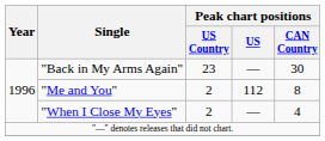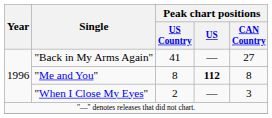 <table class="wikitable" style="text-align:center;">
 <tr>
 <th rowspan="2">Year</th>
 <th rowspan="2">Single</th>
 <th colspan="3">Peak chart positions</th>
 </tr>
 <tr style="font-size:smaller;">
 <th width="45"><a href='#'>US Country</a><br></th>
 <th width="45"><a href='#'>US</a><br></th>
 <th width="45"><a href='#'>CAN Country</a><br></th>
 </tr>
 <tr>
 <td rowspan="3">1996</td>
 <td align="left">"Back in My Arms Again"</td>
-<td>23</td>
+<td>41</td>
 <td>—</td>
-<td>30</td>
+<td>27</td>
 </tr>
 <tr>
 <td align="left">"<a href='#'>Me and You</a>"</td>
-<td>2</td>
-<td>112</td>
+<td>8</td>
+<td><strong>112</strong></td>
 <td>8</td>
 </tr>
 <tr>
 <td align="left">"<a href='#'>When I Close My Eyes</a>"</td>
 <td>2</td>
 <td>—</td>
-<td>4</td>
+<td>3</td>
 </tr>
 <tr>
 <td colspan="5" style="font-size:8pt">"—" denotes releases that did not chart.</td>
 </tr>
 <tr>
 </tr>
 </table>
